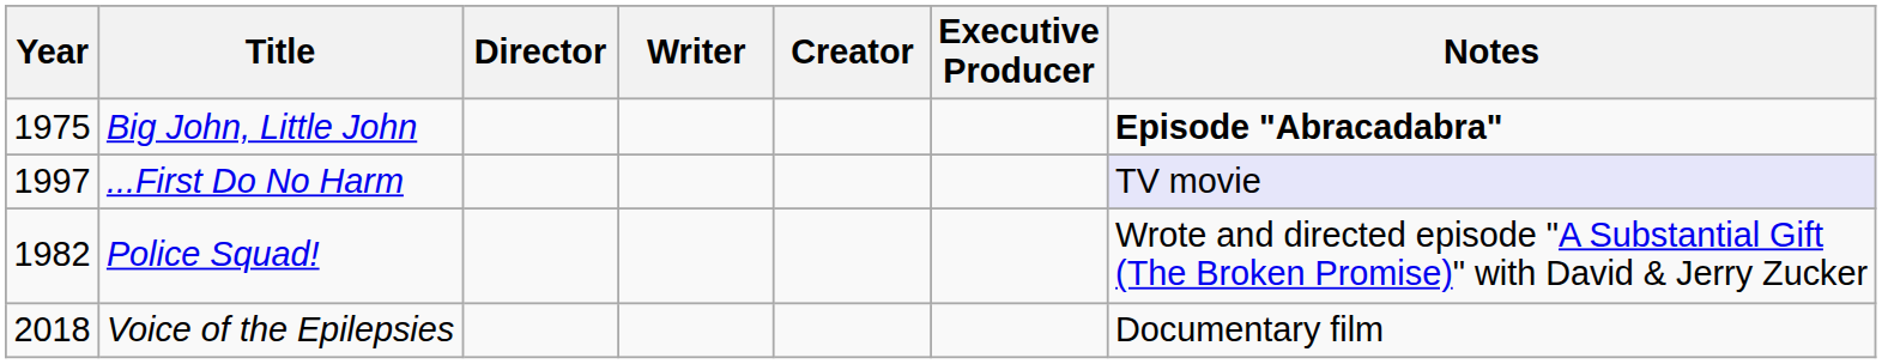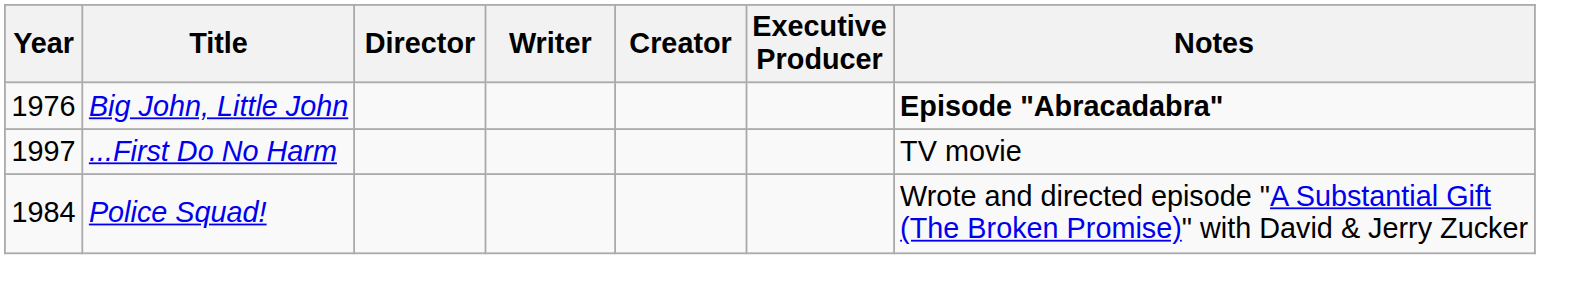 <table class="wikitable">
 <tr>
 <th>Year</th>
 <th>Title</th>
 <th width=65>Director</th>
 <th width=65>Writer</th>
 <th width=65>Creator</th>
 <th width=65>Executive<br>Producer</th>
 <th>Notes</th>
 </tr>
 <tr>
-<td>1975</td>
+<td>1976</td>
 <td><em><a href='#'>Big John, Little John</a></em></td>
 <td></td>
 <td></td>
 <td></td>
 <td></td>
 <td><strong>Episode "Abracadabra"</strong></td>
 </tr>
 <tr>
 <td>1997</td>
 <td><em><a href='#'>...First Do No Harm</a></em></td>
 <td></td>
 <td></td>
 <td></td>
 <td></td>
-<td style="background: lavender;">TV movie</td>
+<td>TV movie</td>
 </tr>
 <tr>
-<td>1982</td>
+<td>1984</td>
 <td><em><a href='#'>Police Squad!</a></em></td>
 <td></td>
 <td></td>
 <td></td>
 <td></td>
 <td>Wrote and directed episode "<a href='#'>A Substantial Gift<br>(The Broken Promise)</a>" with David & Jerry Zucker</td>
 </tr>
-<tr>
-<td>2018</td>
-<td><em>Voice of the Epilepsies</em></td>
-<td></td>
-<td></td>
-<td></td>
-<td></td>
-<td>Documentary film</td>
-</tr>
 </table>
